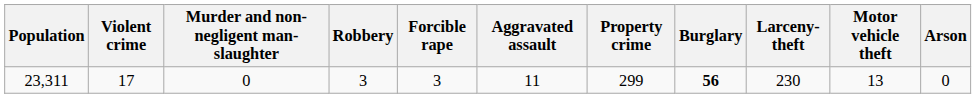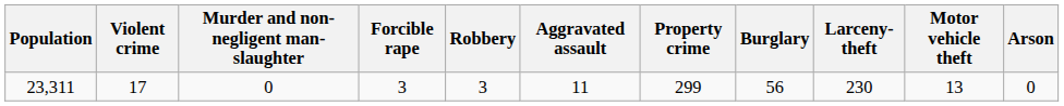 <table class="wikitable" border="1" style="width:75%; margin:0 auto;">
 <tr>
 <th>Population</th>
 <th>Violent crime</th>
 <th>Murder and non-negligent man-slaughter</th>
+<th>Forcible rape</th>
 <th>Robbery</th>
-<th>Forcible rape</th>
 <th>Aggravated assault</th>
 <th>Property crime</th>
 <th>Burglary</th>
 <th>Larceny-theft</th>
 <th>Motor vehicle theft</th>
 <th>Arson</th>
 </tr>
 <tr style="text-align:center;">
 <td>23,311</td>
 <td>17</td>
 <td>0</td>
 <td>3</td>
 <td>3</td>
 <td>11</td>
 <td>299</td>
-<td><strong>56</strong></td>
+<td>56</td>
 <td>230</td>
 <td>13</td>
 <td>0</td>
 </tr>
 </table>
